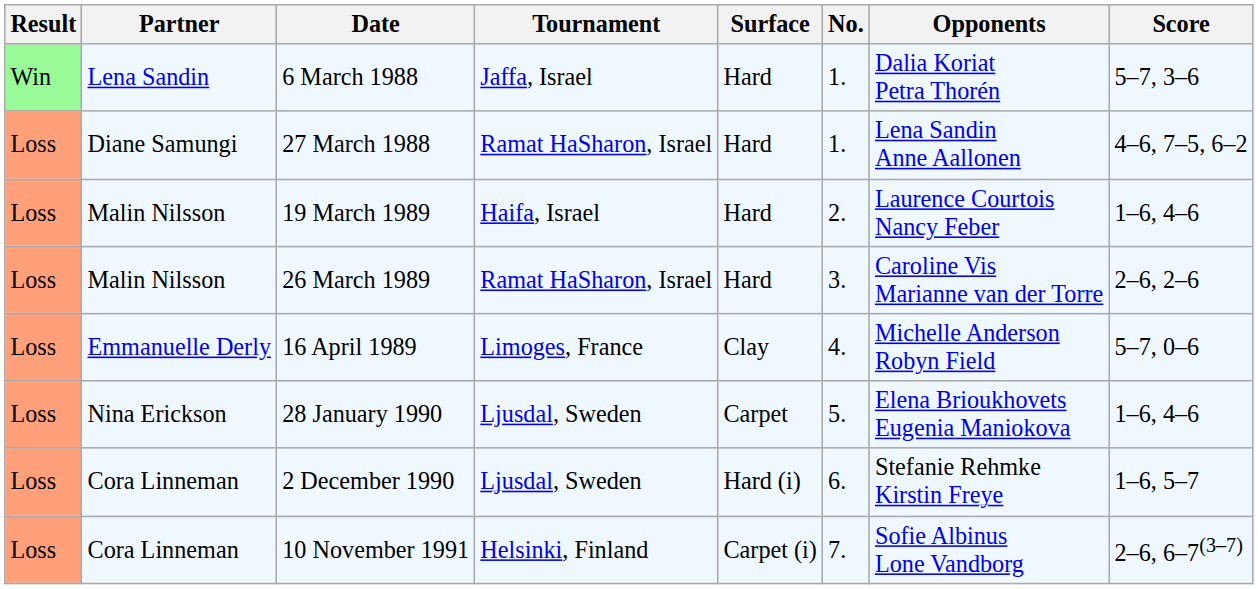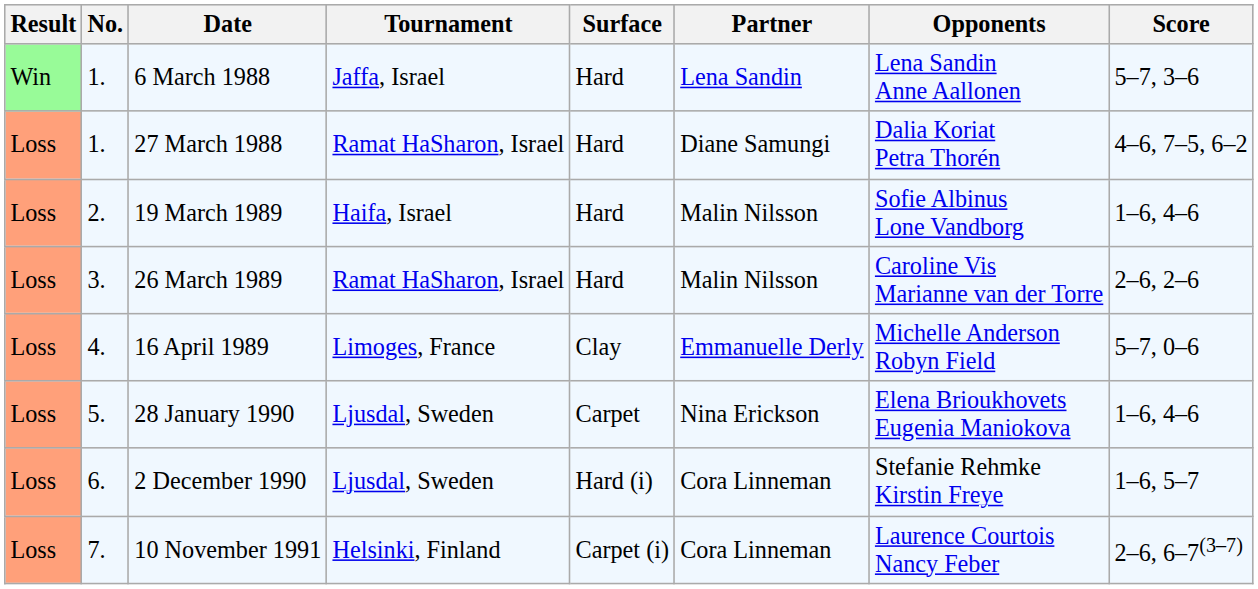 <table class="sortable wikitable" style=font-size:97%>
 <tr>
 <th>Result</th>
-<th>Partner</th>
+<th>No.</th>
 <th>Date</th>
 <th>Tournament</th>
 <th>Surface</th>
-<th>No.</th>
+<th>Partner</th>
 <th>Opponents</th>
 <th class="unsortable">Score</th>
 </tr>
 <tr bgcolor=f0f8ff>
 <td style="background:#98fb98;">Win</td>
-<td> <a href='#'>Lena Sandin</a></td>
+<td>1.</td>
 <td>6 March 1988</td>
 <td><a href='#'>Jaffa</a>, Israel</td>
 <td>Hard</td>
-<td>1.</td>
-<td> <a href='#'>Dalia Koriat</a> <br>  <a href='#'>Petra Thorén</a></td>
+<td> <a href='#'>Lena Sandin</a></td>
+<td> <a href='#'>Lena Sandin</a> <br>  <a href='#'>Anne Aallonen</a></td>
 <td>5–7, 3–6</td>
 </tr>
 <tr bgcolor=f0f8ff>
 <td style="background:#ffa07a;">Loss</td>
-<td> Diane Samungi</td>
+<td>1.</td>
 <td>27 March 1988</td>
 <td><a href='#'>Ramat HaSharon</a>, Israel</td>
 <td>Hard</td>
-<td>1.</td>
-<td> <a href='#'>Lena Sandin</a> <br>  <a href='#'>Anne Aallonen</a></td>
+<td> Diane Samungi</td>
+<td> <a href='#'>Dalia Koriat</a> <br>  <a href='#'>Petra Thorén</a></td>
 <td>4–6, 7–5, 6–2</td>
 </tr>
 <tr style="background:#f0f8ff;">
 <td style="background:#ffa07a;">Loss</td>
-<td> Malin Nilsson</td>
+<td>2.</td>
 <td>19 March 1989</td>
 <td><a href='#'>Haifa</a>, Israel</td>
 <td>Hard</td>
-<td>2.</td>
-<td> <a href='#'>Laurence Courtois</a> <br>  <a href='#'>Nancy Feber</a></td>
+<td> Malin Nilsson</td>
+<td> <a href='#'>Sofie Albinus</a> <br>  <a href='#'>Lone Vandborg</a></td>
 <td>1–6, 4–6</td>
 </tr>
 <tr style="background:#f0f8ff;">
 <td style="background:#ffa07a;">Loss</td>
-<td> Malin Nilsson</td>
+<td>3.</td>
 <td>26 March 1989</td>
 <td><a href='#'>Ramat HaSharon</a>, Israel</td>
 <td>Hard</td>
-<td>3.</td>
+<td> Malin Nilsson</td>
 <td> <a href='#'>Caroline Vis</a> <br>  <a href='#'>Marianne van der Torre</a></td>
 <td>2–6, 2–6</td>
 </tr>
 <tr style="background:#f0f8ff;">
 <td style="background:#ffa07a;">Loss</td>
-<td> <a href='#'>Emmanuelle Derly</a></td>
+<td>4.</td>
 <td>16 April 1989</td>
 <td><a href='#'>Limoges</a>, France</td>
 <td>Clay</td>
-<td>4.</td>
+<td> <a href='#'>Emmanuelle Derly</a></td>
 <td> <a href='#'>Michelle Anderson</a> <br>  <a href='#'>Robyn Field</a></td>
 <td>5–7, 0–6</td>
 </tr>
 <tr style="background:#f0f8ff;">
 <td style="background:#ffa07a;">Loss</td>
-<td> Nina Erickson</td>
+<td>5.</td>
 <td>28 January 1990</td>
 <td><a href='#'>Ljusdal</a>, Sweden</td>
 <td>Carpet</td>
-<td>5.</td>
+<td> Nina Erickson</td>
 <td> <a href='#'>Elena Brioukhovets</a> <br>  <a href='#'>Eugenia Maniokova</a></td>
 <td>1–6, 4–6</td>
 </tr>
 <tr style="background:#f0f8ff;">
 <td style="background:#ffa07a;">Loss</td>
-<td> Cora Linneman</td>
+<td>6.</td>
 <td>2 December 1990</td>
 <td><a href='#'>Ljusdal</a>, Sweden</td>
 <td>Hard (i)</td>
-<td>6.</td>
+<td> Cora Linneman</td>
 <td> Stefanie Rehmke <br>  <a href='#'>Kirstin Freye</a></td>
 <td>1–6, 5–7</td>
 </tr>
 <tr style="background:#f0f8ff;">
 <td style="background:#ffa07a;">Loss</td>
-<td> Cora Linneman</td>
+<td>7.</td>
 <td>10 November 1991</td>
 <td><a href='#'>Helsinki</a>, Finland</td>
 <td>Carpet (i)</td>
-<td>7.</td>
-<td> <a href='#'>Sofie Albinus</a> <br>  <a href='#'>Lone Vandborg</a></td>
+<td> Cora Linneman</td>
+<td> <a href='#'>Laurence Courtois</a> <br>  <a href='#'>Nancy Feber</a></td>
 <td>2–6, 6–7<sup>(3–7)</sup></td>
 </tr>
 </table>
